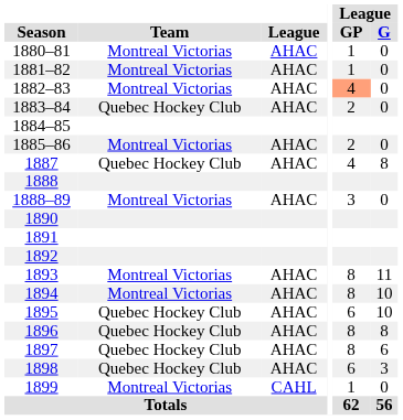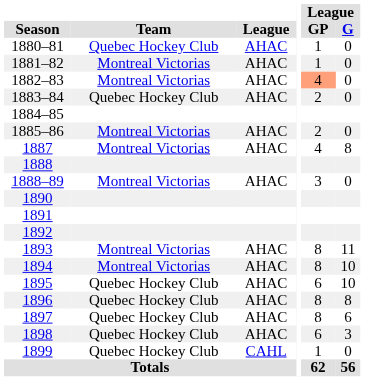 <table BORDER="0" CELLPADDING="0" CELLSPACING="0" width="30%">
 <tr bgcolor="#e0e0e0">
 <th colspan="3" bgcolor="#ffffff"> </th>
 <th rowspan="99" bgcolor="#ffffff"> </th>
 <th colspan="2">League</th>
 </tr>
 <tr bgcolor="#e0e0e0">
 <th>Season</th>
 <th>Team</th>
 <th>League</th>
 <th>GP</th>
 <th><a href='#'>G</a></th>
 </tr>
 <tr ALIGN="center">
 <td>1880–81</td>
-<td><a href='#'>Montreal Victorias</a></td>
+<td><a href='#'>Quebec Hockey Club</a></td>
 <td><a href='#'>AHAC</a></td>
 <td>1</td>
 <td>0</td>
 </tr>
 <tr ALIGN="center"  bgcolor="#f0f0f0">
 <td>1881–82</td>
 <td><a href='#'>Montreal Victorias</a></td>
 <td>AHAC</td>
 <td>1</td>
 <td>0</td>
 </tr>
 <tr ALIGN="center">
 <td>1882–83</td>
 <td><a href='#'>Montreal Victorias</a></td>
 <td>AHAC</td>
 <td style="background: lightsalmon;">4</td>
 <td>0</td>
 </tr>
 <tr ALIGN="center" bgcolor="#f0f0f0">
 <td>1883–84</td>
 <td>Quebec Hockey Club</td>
 <td>AHAC</td>
 <td>2</td>
 <td>0</td>
 </tr>
 <tr ALIGN="center">
 <td>1884–85</td>
 <td></td>
 <td></td>
 <td></td>
 <td></td>
 </tr>
 <tr ALIGN="center" bgcolor="#f0f0f0">
 <td>1885–86</td>
 <td><a href='#'>Montreal Victorias</a></td>
 <td>AHAC</td>
 <td>2</td>
 <td>0</td>
 </tr>
 <tr ALIGN="center">
 <td><a href='#'>1887</a></td>
-<td>Quebec Hockey Club</td>
+<td><a href='#'>Montreal Victorias</a></td>
 <td>AHAC</td>
 <td>4</td>
 <td>8</td>
 </tr>
 <tr ALIGN="center" bgcolor="#f0f0f0">
 <td><a href='#'>1888</a></td>
 <td></td>
 <td></td>
 <td></td>
 <td></td>
 </tr>
 <tr ALIGN="center">
 <td><a href='#'>1888–89</a></td>
 <td><a href='#'>Montreal Victorias</a></td>
 <td>AHAC</td>
 <td>3</td>
 <td>0</td>
 </tr>
 <tr ALIGN="center" bgcolor="#f0f0f0">
 <td><a href='#'>1890</a></td>
 <td></td>
 <td></td>
 <td></td>
 <td></td>
 </tr>
 <tr ALIGN="center">
 <td><a href='#'>1891</a></td>
 <td></td>
 <td></td>
 <td></td>
 <td></td>
 </tr>
 <tr ALIGN="center" bgcolor="#f0f0f0">
 <td><a href='#'>1892</a></td>
 <td></td>
 <td></td>
 <td></td>
 <td></td>
 </tr>
 <tr ALIGN="center">
 <td><a href='#'>1893</a></td>
 <td><a href='#'>Montreal Victorias</a></td>
 <td>AHAC</td>
 <td>8</td>
 <td>11</td>
 </tr>
 <tr ALIGN="center" bgcolor="#f0f0f0">
 <td><a href='#'>1894</a></td>
 <td><a href='#'>Montreal Victorias</a></td>
 <td>AHAC</td>
 <td>8</td>
 <td>10</td>
 </tr>
 <tr ALIGN="center">
 <td><a href='#'>1895</a></td>
 <td>Quebec Hockey Club</td>
 <td>AHAC</td>
 <td>6</td>
 <td>10</td>
 </tr>
 <tr ALIGN="center" bgcolor="#f0f0f0">
 <td><a href='#'>1896</a></td>
 <td>Quebec Hockey Club</td>
 <td>AHAC</td>
 <td>8</td>
 <td>8</td>
 </tr>
 <tr ALIGN="center">
 <td><a href='#'>1897</a></td>
 <td>Quebec Hockey Club</td>
 <td>AHAC</td>
 <td>8</td>
 <td>6</td>
 </tr>
 <tr ALIGN="center" bgcolor="#f0f0f0">
 <td><a href='#'>1898</a></td>
 <td>Quebec Hockey Club</td>
 <td>AHAC</td>
 <td>6</td>
 <td>3</td>
 </tr>
 <tr ALIGN="center">
 <td><a href='#'>1899</a></td>
-<td><a href='#'>Montreal Victorias</a></td>
+<td>Quebec Hockey Club</td>
 <td><a href='#'>CAHL</a></td>
 <td>1</td>
 <td>0</td>
 </tr>
 <tr bgcolor="#e0e0e0">
 <th colspan="3">Totals</th>
 <th>62</th>
 <th>56</th>
 </tr>
 </table>
